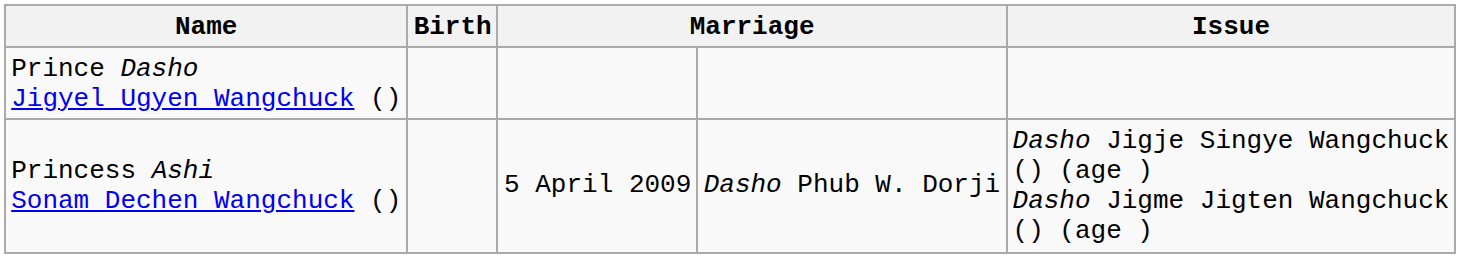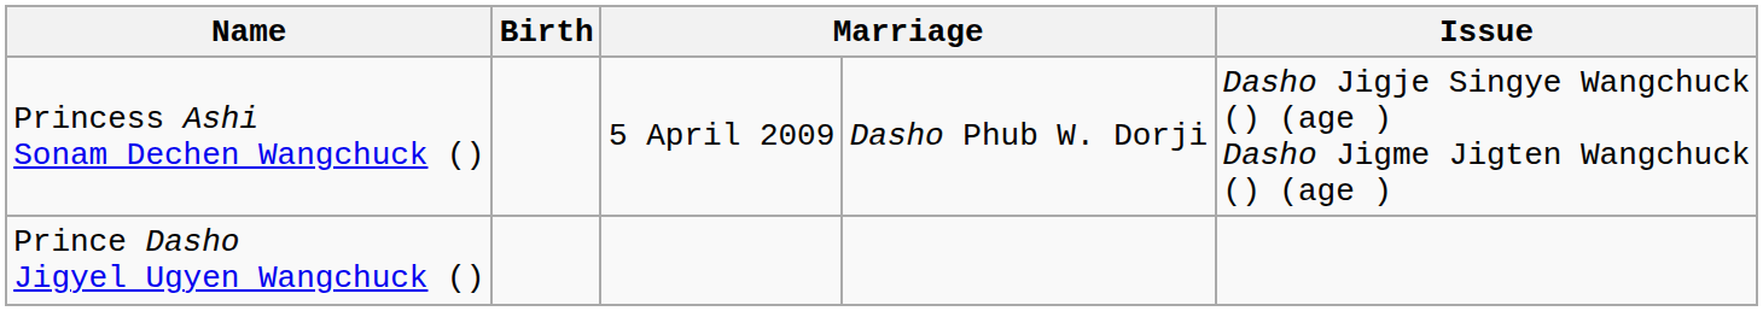 <table class="wikitable">
 <tr>
 <th>Name</th>
 <th>Birth</th>
 <th colspan="2">Marriage</th>
 <th>Issue</th>
 </tr>
 <tr>
+<td>Princess <em>Ashi</em><br><a href='#'>Sonam Dechen Wangchuck</a> ()</td>
+<td></td>
+<td>5 April 2009</td>
+<td><em>Dasho</em> Phub W. Dorji</td>
+<td><em>Dasho</em> Jigje Singye Wangchuck<br> () (age )<br><em>Dasho</em> Jigme Jigten Wangchuck<br> () (age )</td>
+</tr>
+<tr>
 <td>Prince <em>Dasho</em><br><a href='#'>Jigyel Ugyen Wangchuck</a> ()</td>
 <td></td>
 <td></td>
 <td></td>
 <td></td>
 </tr>
-<tr>
-<td>Princess <em>Ashi</em><br><a href='#'>Sonam Dechen Wangchuck</a> ()</td>
-<td></td>
-<td>5 April 2009</td>
-<td><em>Dasho</em> Phub W. Dorji</td>
-<td><em>Dasho</em> Jigje Singye Wangchuck<br> () (age )<br><em>Dasho</em> Jigme Jigten Wangchuck<br> () (age )</td>
-</tr>
 </table>
